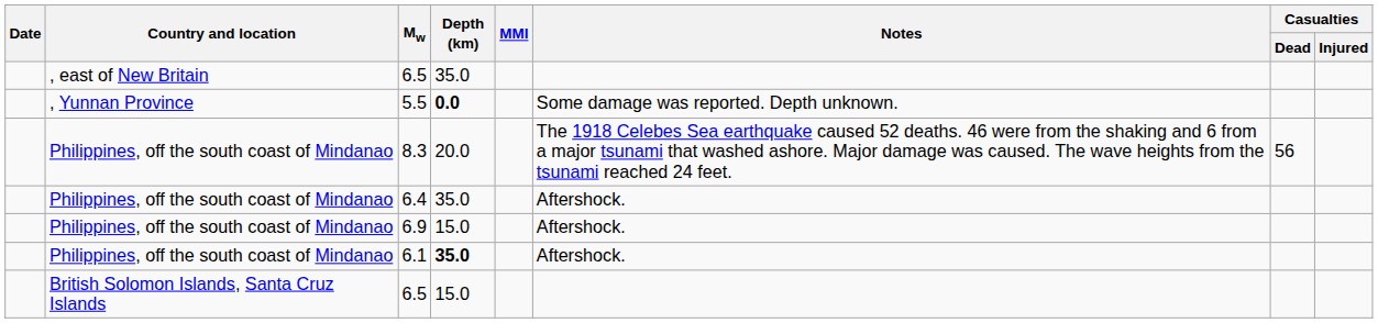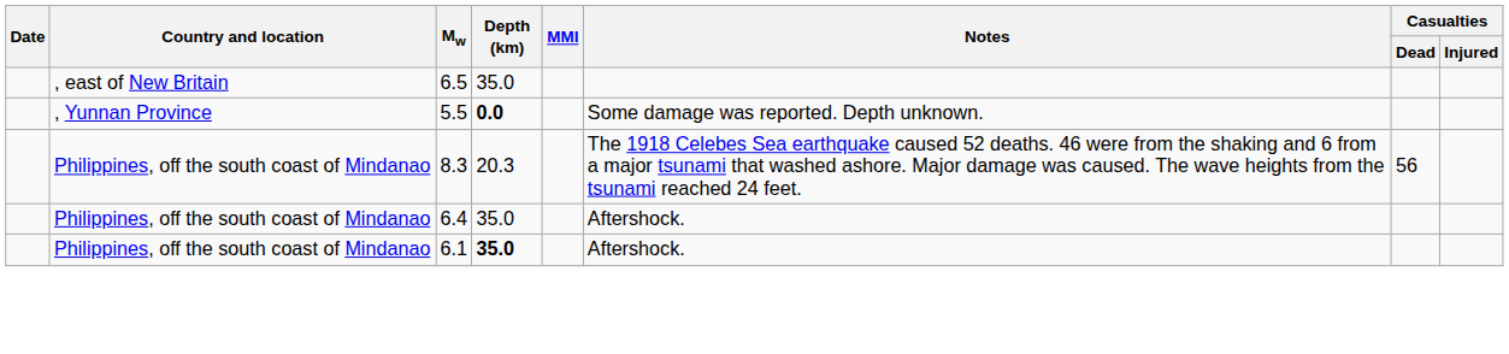 <table class="wikitable sortable sort-under" style="border:1px black; margin-left:1em;">
 <tr>
 <th rowspan="2"><small>Date</small></th>
 <th rowspan="2" style="width: 310px"><small>Country and location</small></th>
 <th rowspan="2"><small>M<sub>w</sub></small></th>
 <th rowspan="2"><small>Depth (km)</small></th>
 <th rowspan="2"><small><a href='#'>MMI</a></small></th>
 <th rowspan="2" class="unsortable"><small>Notes</small></th>
 <th colspan="2"><small>Casualties</small></th>
 </tr>
 <tr>
 <th><small>Dead</small></th>
 <th><small>Injured</small></th>
 </tr>
 <tr>
 <td></td>
 <td>, east of <a href='#'>New Britain</a></td>
 <td>6.5</td>
 <td>35.0</td>
 <td></td>
 <td></td>
 <td></td>
 <td></td>
 </tr>
 <tr>
 <td></td>
 <td>, <a href='#'>Yunnan Province</a></td>
 <td>5.5</td>
 <td><strong>0.0</strong></td>
 <td></td>
 <td>Some damage was reported. Depth unknown.</td>
 <td></td>
 <td></td>
 </tr>
 <tr>
 <td></td>
 <td> <a href='#'>Philippines</a>, off the south coast of <a href='#'>Mindanao</a></td>
 <td>8.3</td>
-<td>20.0</td>
+<td>20.3</td>
 <td></td>
 <td>The <a href='#'>1918 Celebes Sea earthquake</a> caused 52 deaths. 46 were from the shaking and 6 from a major <a href='#'>tsunami</a> that washed ashore. Major damage was caused. The wave heights from the <a href='#'>tsunami</a> reached 24 feet.</td>
 <td>56</td>
 <td></td>
 </tr>
 <tr>
 <td></td>
 <td> <a href='#'>Philippines</a>, off the south coast of <a href='#'>Mindanao</a></td>
 <td>6.4</td>
 <td>35.0</td>
 <td></td>
 <td>Aftershock.</td>
 <td></td>
 <td></td>
 </tr>
 <tr>
 <td></td>
 <td> <a href='#'>Philippines</a>, off the south coast of <a href='#'>Mindanao</a></td>
-<td>6.9</td>
-<td>15.0</td>
-<td></td>
-<td>Aftershock.</td>
-<td></td>
-<td></td>
-</tr>
-<tr>
-<td></td>
-<td> <a href='#'>Philippines</a>, off the south coast of <a href='#'>Mindanao</a></td>
 <td>6.1</td>
 <td><strong>35.0</strong></td>
 <td></td>
 <td>Aftershock.</td>
 <td></td>
 <td></td>
 </tr>
-<tr>
-<td></td>
-<td> <a href='#'>British Solomon Islands</a>, <a href='#'>Santa Cruz Islands</a></td>
-<td>6.5</td>
-<td>15.0</td>
-<td></td>
-<td></td>
-<td></td>
-<td></td>
-</tr>
 </table>
